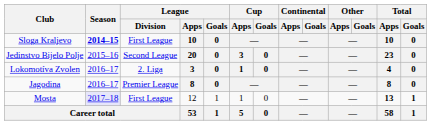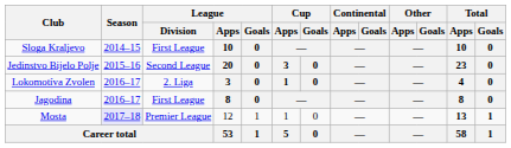 <table class="wikitable" style="text-align: center;font-size:90%">
 <tr>
 <th rowspan="2">Club</th>
 <th rowspan="2">Season</th>
 <th colspan="3">League</th>
 <th colspan="2">Cup</th>
 <th colspan="2">Continental</th>
 <th colspan="2">Other</th>
 <th colspan="2">Total</th>
 </tr>
 <tr>
 <th>Division</th>
 <th>Apps</th>
 <th>Goals</th>
 <th>Apps</th>
 <th>Goals</th>
 <th>Apps</th>
 <th>Goals</th>
 <th>Apps</th>
 <th>Goals</th>
 <th>Apps</th>
 <th>Goals</th>
 </tr>
 <tr>
 <td><a href='#'>Sloga Kraljevo</a></td>
-<td><strong><a href='#'>2014–15</a></strong></td>
+<td><a href='#'>2014–15</a></td>
 <td><a href='#'>First League</a></td>
 <th>10</th>
 <th>0</th>
 <th colspan="2">—</th>
 <th colspan="2">—</th>
 <th colspan="2">—</th>
 <th>10</th>
 <th>0</th>
 </tr>
 <tr>
 <td><a href='#'>Jedinstvo Bijelo Polje</a></td>
 <td><a href='#'>2015–16</a></td>
 <td><a href='#'>Second League</a></td>
 <th>20</th>
 <th>0</th>
 <th>3</th>
 <th>0</th>
 <th colspan="2">—</th>
 <th colspan="2">—</th>
 <th>23</th>
 <th>0</th>
 </tr>
 <tr>
 <td><a href='#'>Lokomotíva Zvolen</a></td>
 <td><a href='#'>2016–17</a></td>
 <td><a href='#'>2. Liga</a></td>
 <th>3</th>
 <th>0</th>
 <th>1</th>
 <th>0</th>
 <th colspan="2">—</th>
 <th colspan="2">—</th>
 <th>4</th>
 <th>0</th>
 </tr>
 <tr>
 <td><a href='#'>Jagodina</a></td>
 <td><a href='#'>2016–17</a></td>
-<td><a href='#'>Premier League</a></td>
+<td><a href='#'>First League</a></td>
 <th>8</th>
 <th>0</th>
 <th colspan="2">—</th>
 <th colspan="2">—</th>
 <th colspan="2">—</th>
 <th>8</th>
 <th>0</th>
 </tr>
 <tr>
 <td><a href='#'>Mosta</a></td>
 <td style="background: lavender;"><a href='#'>2017–18</a></td>
-<td><a href='#'>First League</a></td>
+<td><a href='#'>Premier League</a></td>
 <td>12</td>
 <td>1</td>
 <td>1</td>
 <td>0</td>
 <td colspan="2">—</td>
 <td colspan="2">—</td>
 <td><strong>13</strong></td>
 <td><strong>1</strong></td>
 </tr>
 <tr>
 <th colspan="3">Career total</th>
 <th>53</th>
 <th>1</th>
 <th>5</th>
 <th>0</th>
 <th colspan="2">—</th>
 <th colspan="2">—</th>
 <th>58</th>
 <th>1</th>
 </tr>
 </table>
